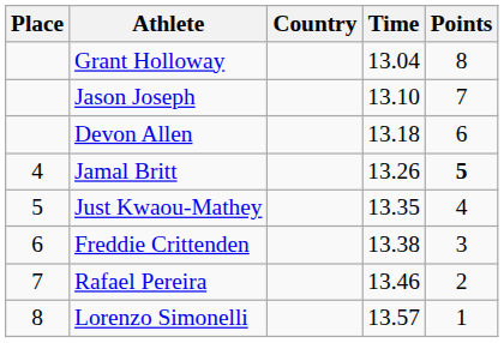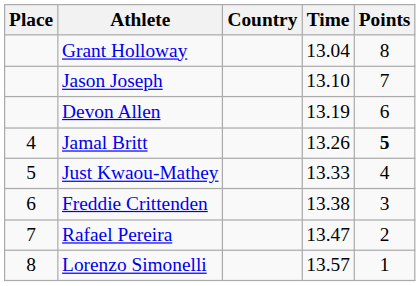 <table class="wikitable">
 <tr>
 <th>Place</th>
 <th>Athlete</th>
 <th>Country</th>
 <th>Time</th>
 <th>Points</th>
 </tr>
 <tr>
 <td align=center></td>
 <td><a href='#'>Grant Holloway</a></td>
 <td></td>
 <td>13.04</td>
 <td align=center>8</td>
 </tr>
 <tr>
 <td align=center></td>
 <td><a href='#'>Jason Joseph</a></td>
 <td></td>
 <td>13.10</td>
 <td align=center>7</td>
 </tr>
 <tr>
 <td align=center></td>
 <td><a href='#'>Devon Allen</a></td>
 <td></td>
-<td>13.18</td>
+<td>13.19</td>
 <td align=center>6</td>
 </tr>
 <tr>
 <td align=center>4</td>
 <td><a href='#'>Jamal Britt</a></td>
 <td></td>
 <td>13.26</td>
 <td align=center><strong>5</strong></td>
 </tr>
 <tr>
 <td align=center>5</td>
 <td><a href='#'>Just Kwaou-Mathey</a></td>
 <td></td>
-<td>13.35</td>
+<td>13.33</td>
 <td align=center>4</td>
 </tr>
 <tr>
 <td align=center>6</td>
 <td><a href='#'>Freddie Crittenden</a></td>
 <td></td>
 <td>13.38</td>
 <td align=center>3</td>
 </tr>
 <tr>
 <td align=center>7</td>
 <td><a href='#'>Rafael Pereira</a></td>
 <td></td>
-<td>13.46</td>
+<td>13.47</td>
 <td align=center>2</td>
 </tr>
 <tr>
 <td align=center>8</td>
 <td><a href='#'>Lorenzo Simonelli</a></td>
 <td></td>
 <td>13.57</td>
 <td align=center>1</td>
 </tr>
 </table>
